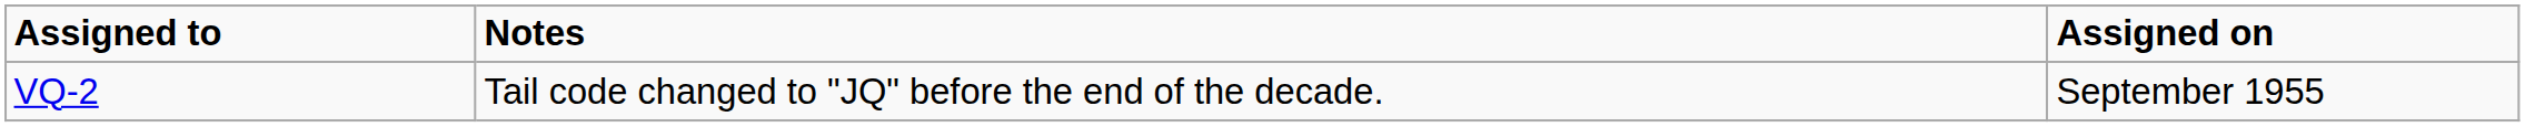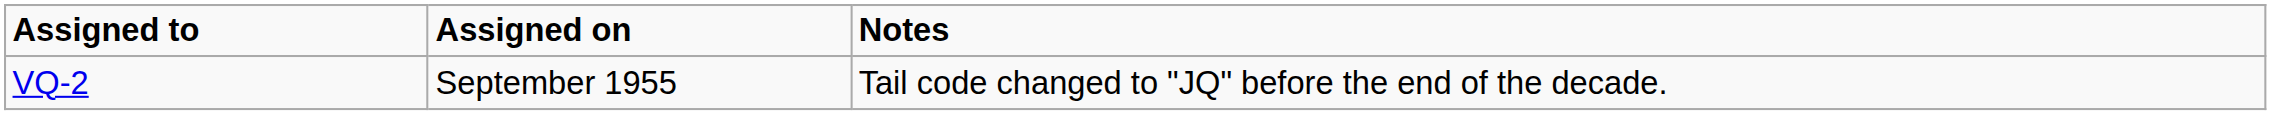 <table class="wikitable" style="width: 70%;">
 <tr>
 <td style="width: 200px;"><strong>Assigned to</strong></td>
+<td style="width: 200px;"><strong>Assigned on</strong></td>
 <td><strong>Notes</strong></td>
-<td style="width: 200px;"><strong>Assigned on</strong></td>
 </tr>
 <tr>
 <td><a href='#'>VQ-2</a></td>
+<td>September 1955</td>
 <td>Tail code changed to "JQ" before the end of the decade.</td>
-<td>September 1955</td>
 </tr>
 </table>
